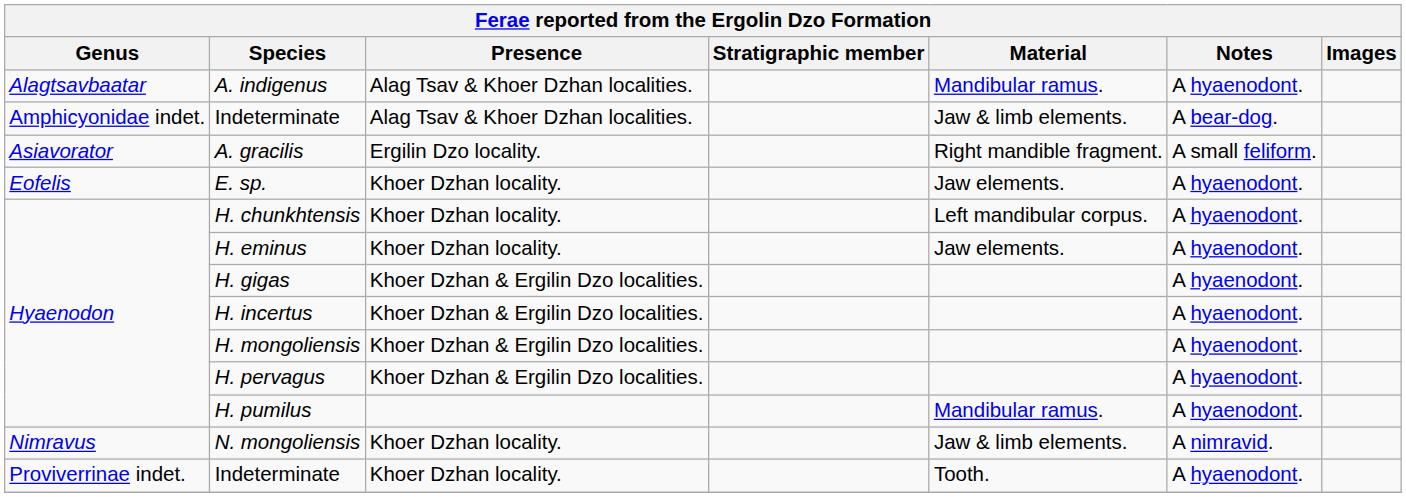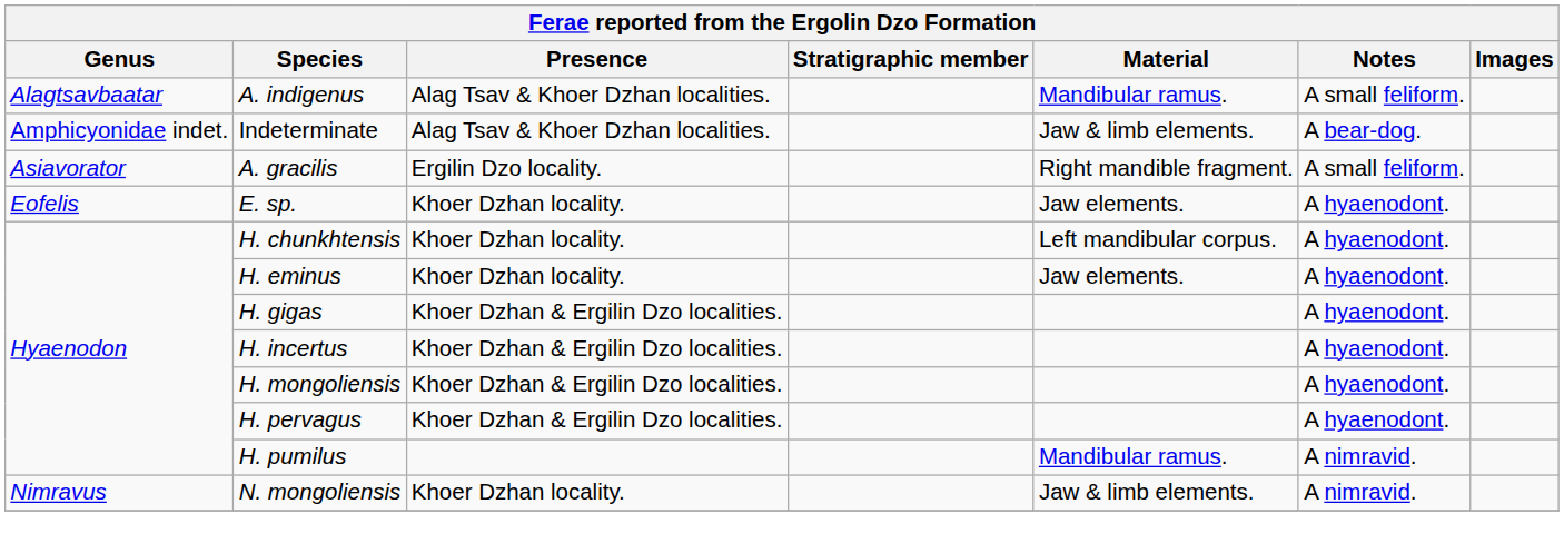 <table class="wikitable" align="center">
 <tr>
 <th colspan="7" align="center"><strong><a href='#'>Ferae</a> reported from the Ergolin Dzo Formation</strong></th>
 </tr>
 <tr>
 <th>Genus</th>
 <th>Species</th>
 <th>Presence</th>
 <th><strong>Stratigraphic member</strong></th>
 <th><strong>Material</strong></th>
 <th>Notes</th>
 <th>Images</th>
 </tr>
 <tr>
 <td><em><a href='#'>Alagtsavbaatar</a></em></td>
 <td><em>A. indigenus</em></td>
 <td>Alag Tsav & Khoer Dzhan localities.</td>
 <td></td>
 <td><a href='#'>Mandibular ramus</a>.</td>
-<td>A <a href='#'>hyaenodont</a>.</td>
+<td>A small <a href='#'>feliform</a>.</td>
 <td></td>
 </tr>
 <tr>
 <td><a href='#'>Amphicyonidae</a> indet.</td>
 <td>Indeterminate</td>
 <td>Alag Tsav & Khoer Dzhan localities.</td>
 <td></td>
 <td>Jaw & limb elements.</td>
 <td>A <a href='#'>bear-dog</a>.</td>
 <td></td>
 </tr>
 <tr>
 <td><em><a href='#'>Asiavorator</a></em></td>
 <td><em>A. gracilis</em></td>
 <td>Ergilin Dzo locality.</td>
 <td></td>
 <td>Right mandible fragment.</td>
 <td>A small <a href='#'>feliform</a>.</td>
 <td></td>
 </tr>
 <tr>
 <td><em><a href='#'>Eofelis</a></em></td>
 <td><em>E. sp.</em></td>
 <td>Khoer Dzhan locality.</td>
 <td></td>
 <td>Jaw elements.</td>
 <td>A <a href='#'>hyaenodont</a>.</td>
 <td></td>
 </tr>
 <tr>
 <td rowspan="7"><em><a href='#'>Hyaenodon</a></em></td>
 <td><em>H. chunkhtensis</em></td>
 <td>Khoer Dzhan locality.</td>
 <td></td>
 <td>Left mandibular corpus.</td>
 <td>A <a href='#'>hyaenodont</a>.</td>
 <td></td>
 </tr>
 <tr>
 <td><em>H. eminus</em></td>
 <td>Khoer Dzhan locality.</td>
 <td></td>
 <td>Jaw elements.</td>
 <td>A <a href='#'>hyaenodont</a>.</td>
 <td></td>
 </tr>
 <tr>
 <td><em>H. gigas</em></td>
 <td>Khoer Dzhan & Ergilin Dzo localities.</td>
 <td></td>
 <td></td>
 <td>A <a href='#'>hyaenodont</a>.</td>
 <td></td>
 </tr>
 <tr>
 <td><em>H. incertus</em></td>
 <td>Khoer Dzhan & Ergilin Dzo localities.</td>
 <td></td>
 <td></td>
 <td>A <a href='#'>hyaenodont</a>.</td>
 <td></td>
 </tr>
 <tr>
 <td><em>H. mongoliensis</em></td>
 <td>Khoer Dzhan & Ergilin Dzo localities.</td>
 <td></td>
 <td></td>
 <td>A <a href='#'>hyaenodont</a>.</td>
 <td></td>
 </tr>
 <tr>
 <td><em>H. pervagus</em></td>
 <td>Khoer Dzhan & Ergilin Dzo localities.</td>
 <td></td>
 <td></td>
 <td>A <a href='#'>hyaenodont</a>.</td>
 <td></td>
 </tr>
 <tr>
 <td><em>H. pumilus</em></td>
 <td></td>
 <td></td>
 <td><a href='#'>Mandibular ramus</a>.</td>
-<td>A <a href='#'>hyaenodont</a>.</td>
+<td>A <a href='#'>nimravid</a>.</td>
 <td></td>
 </tr>
 <tr>
 <td><em><a href='#'>Nimravus</a></em></td>
 <td><em>N. mongoliensis</em></td>
 <td>Khoer Dzhan locality.</td>
 <td></td>
 <td>Jaw & limb elements.</td>
 <td>A <a href='#'>nimravid</a>.</td>
 <td></td>
 </tr>
 <tr>
-<td><a href='#'>Proviverrinae</a> indet.</td>
-<td>Indeterminate</td>
-<td>Khoer Dzhan locality.</td>
-<td></td>
-<td>Tooth.</td>
-<td>A <a href='#'>hyaenodont</a>.</td>
-<td></td>
-</tr>
-<tr>
 </tr>
 </table>
